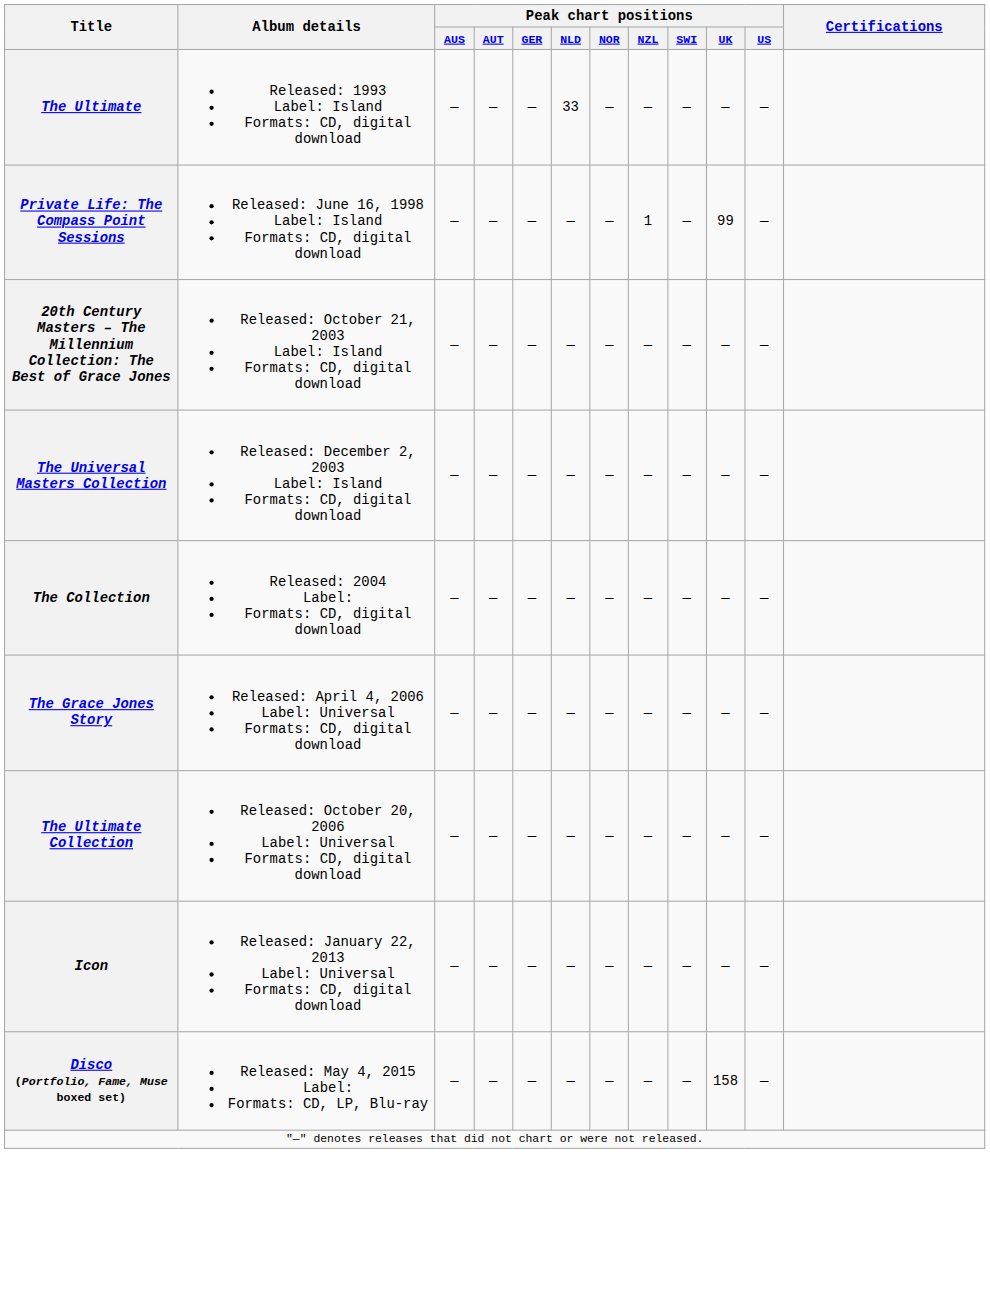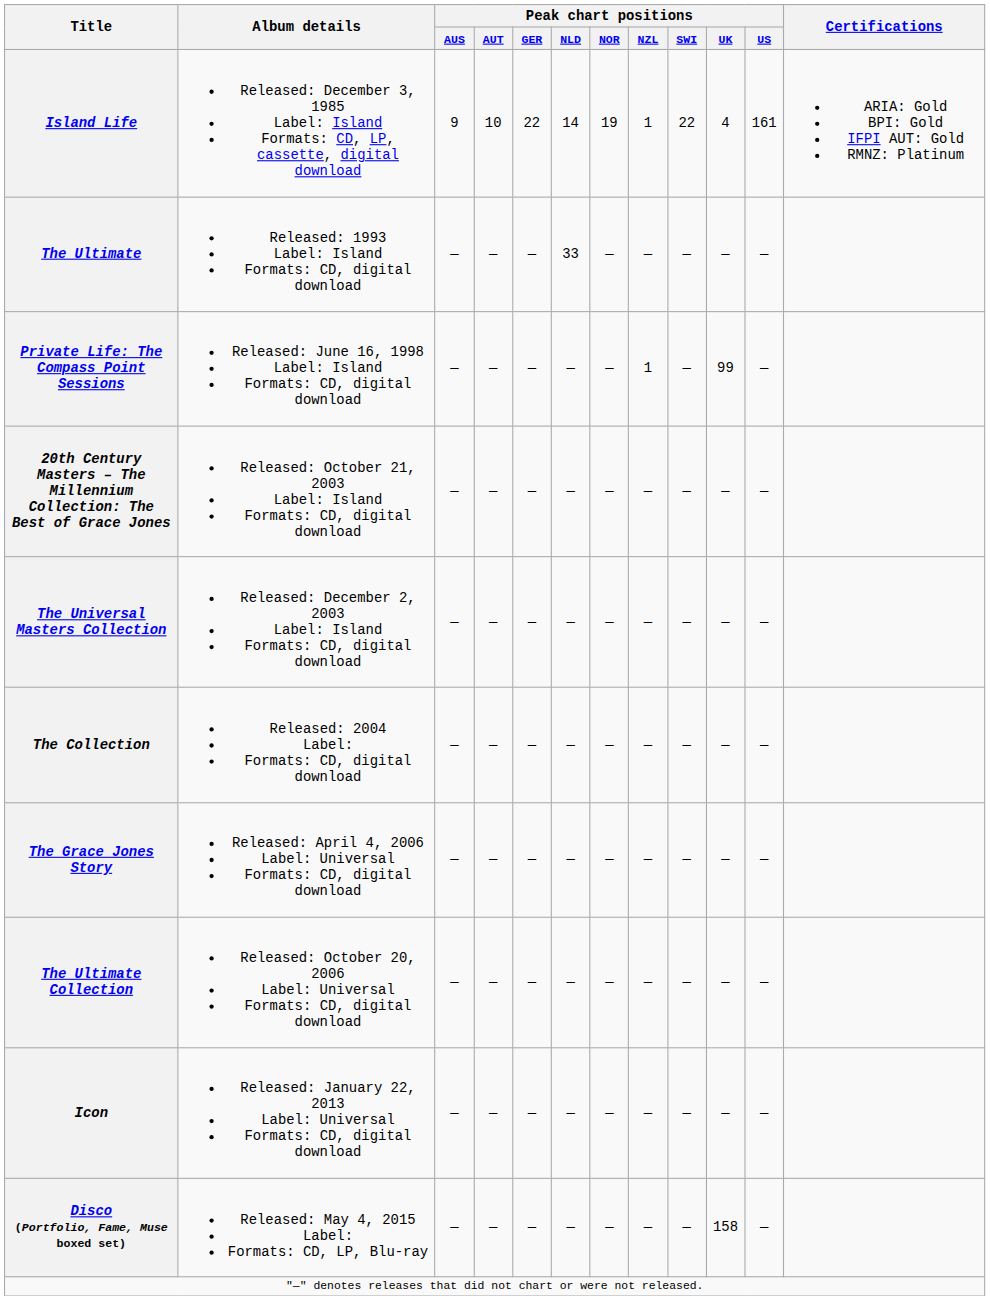 <table class="wikitable plainrowheaders" style="text-align:center;">
 <tr>
 <th scope="col" rowspan="2" style="width:12em;">Title</th>
 <th scope="col" rowspan="2" style="width:18em;">Album details</th>
 <th scope="col" colspan="9">Peak chart positions</th>
 <th scope="col" rowspan="2" style="width:14em;"><a href='#'>Certifications</a></th>
 </tr>
 <tr>
 <th width="30"><small><a href='#'>AUS</a></small><br></th>
 <th width="30"><small><a href='#'>AUT</a></small><br></th>
 <th width="30"><small><a href='#'>GER</a></small><br></th>
 <th width="30"><small><a href='#'>NLD</a></small><br></th>
 <th width="30"><small><a href='#'>NOR</a></small><br></th>
 <th width="30"><small><a href='#'>NZL</a></small><br></th>
 <th width="30"><small><a href='#'>SWI</a></small><br></th>
 <th width="30"><small><a href='#'>UK</a></small><br></th>
 <th width="30"><small><a href='#'>US</a></small><br></th>
+</tr>
+<tr>
+<th scope="row"><em><a href='#'>Island Life</a></em></th>
+<td><br><ul><li>Released: December 3, 1985</li><li>Label: <a href='#'>Island</a></li><li>Formats: <a href='#'>CD</a>,  <a href='#'>LP</a>, <a href='#'>cassette</a>, <a href='#'>digital download</a></li></ul></td>
+<td>9</td>
+<td>10</td>
+<td>22</td>
+<td>14</td>
+<td>19</td>
+<td>1</td>
+<td>22</td>
+<td>4</td>
+<td>161</td>
+<td><br><ul><li>ARIA: Gold</li><li>BPI: Gold</li><li><a href='#'>IFPI</a> AUT: Gold</li><li>RMNZ: Platinum</li></ul></td>
 </tr>
 <tr>
 <th scope="row"><em><a href='#'>The Ultimate</a></em></th>
 <td><br><ul><li>Released: 1993</li><li>Label: Island</li><li>Formats: CD, digital download</li></ul></td>
 <td>—</td>
 <td>—</td>
 <td>—</td>
 <td>33</td>
 <td>—</td>
 <td>—</td>
 <td>—</td>
 <td>—</td>
 <td>—</td>
 <td></td>
 </tr>
 <tr>
 <th scope="row"><em><a href='#'>Private Life: The Compass Point Sessions</a></em></th>
 <td><br><ul><li>Released: June 16, 1998</li><li>Label: Island</li><li>Formats: CD, digital download</li></ul></td>
 <td>—</td>
 <td>—</td>
 <td>—</td>
 <td>—</td>
 <td>—</td>
 <td>1</td>
 <td>—</td>
 <td>99</td>
 <td>—</td>
 <td></td>
 </tr>
 <tr>
 <th scope="row"><em>20th Century Masters – The Millennium Collection: The Best of Grace Jones</em></th>
 <td><br><ul><li>Released: October 21, 2003</li><li>Label: Island</li><li>Formats: CD, digital download</li></ul></td>
 <td>—</td>
 <td>—</td>
 <td>—</td>
 <td>—</td>
 <td>—</td>
 <td>—</td>
 <td>—</td>
 <td>—</td>
 <td>—</td>
 <td></td>
 </tr>
 <tr>
 <th scope="row"><em><a href='#'>The Universal Masters Collection</a></em></th>
 <td><br><ul><li>Released: December 2, 2003</li><li>Label: Island</li><li>Formats: CD, digital download</li></ul></td>
 <td>—</td>
 <td>—</td>
 <td>—</td>
 <td>—</td>
 <td>—</td>
 <td>—</td>
 <td>—</td>
 <td>—</td>
 <td>—</td>
 <td></td>
 </tr>
 <tr>
 <th scope="row"><em>The Collection</em></th>
 <td><br><ul><li>Released: 2004</li><li>Label: </li><li>Formats: CD, digital download</li></ul></td>
 <td>—</td>
 <td>—</td>
 <td>—</td>
 <td>—</td>
 <td>—</td>
 <td>—</td>
 <td>—</td>
 <td>—</td>
 <td>—</td>
 <td></td>
 </tr>
 <tr>
 <th scope="row"><em><a href='#'>The Grace Jones Story</a></em></th>
 <td><br><ul><li>Released: April 4, 2006</li><li>Label: Universal</li><li>Formats: CD, digital download</li></ul></td>
 <td>—</td>
 <td>—</td>
 <td>—</td>
 <td>—</td>
 <td>—</td>
 <td>—</td>
 <td>—</td>
 <td>—</td>
 <td>—</td>
 <td></td>
 </tr>
 <tr>
 <th scope="row"><em><a href='#'>The Ultimate Collection</a></em></th>
 <td><br><ul><li>Released: October 20, 2006</li><li>Label: Universal</li><li>Formats: CD, digital download</li></ul></td>
 <td>—</td>
 <td>—</td>
 <td>—</td>
 <td>—</td>
 <td>—</td>
 <td>—</td>
 <td>—</td>
 <td>—</td>
 <td>—</td>
 <td></td>
 </tr>
 <tr>
 <th scope="row"><em>Icon</em></th>
 <td><br><ul><li>Released: January 22, 2013</li><li>Label: Universal</li><li>Formats: CD, digital download</li></ul></td>
 <td>—</td>
 <td>—</td>
 <td>—</td>
 <td>—</td>
 <td>—</td>
 <td>—</td>
 <td>—</td>
 <td>—</td>
 <td>—</td>
 <td></td>
 </tr>
 <tr>
 <th scope="row"><em><a href='#'>Disco</a></em><br><small>(<em>Portfolio, Fame, Muse</em> boxed set)</small></th>
 <td><br><ul><li>Released: May 4, 2015</li><li>Label: </li><li>Formats: CD, LP, Blu-ray</li></ul></td>
 <td>—</td>
 <td>—</td>
 <td>—</td>
 <td>—</td>
 <td>—</td>
 <td>—</td>
 <td>—</td>
 <td>158</td>
 <td>—</td>
 <td></td>
 </tr>
 <tr>
 <td align="center" colspan="12" style="font-size:8pt">"—" denotes releases that did not chart or were not released.</td>
 </tr>
 </table>
